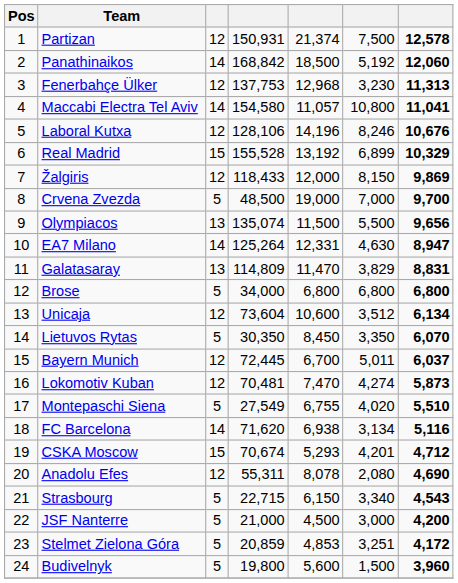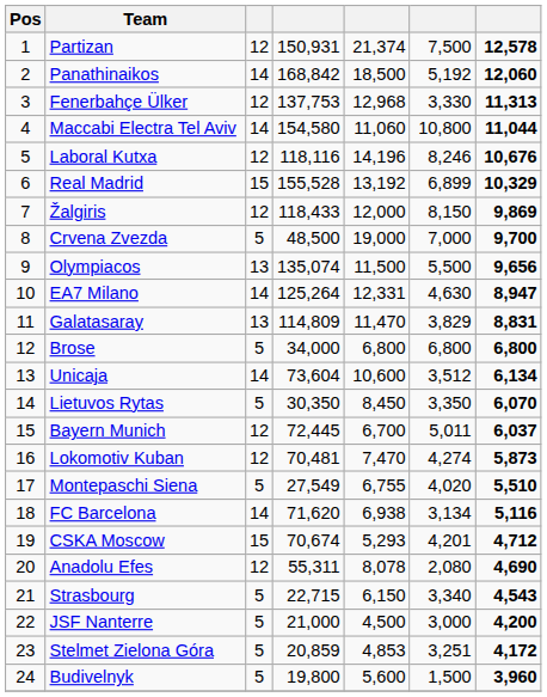 <table class="wikitable sortable" style="text-align:right; font-size:85%">
 <tr>
 <th width=20>Pos</th>
 <th width=150>Team</th>
 <th></th>
 <th width=45></th>
 <th width=45></th>
 <th width=45></th>
 <th width=45></th>
 </tr>
 <tr>
 <td align=center>1</td>
 <td align="left"> <a href='#'>Partizan</a></td>
 <td align=center>12</td>
 <td>150,931</td>
 <td>21,374</td>
 <td>7,500</td>
 <td><strong>12,578</strong></td>
 </tr>
 <tr>
 <td align=center>2</td>
 <td align="left"> <a href='#'>Panathinaikos</a></td>
 <td align=center>14</td>
 <td>168,842</td>
 <td>18,500</td>
 <td>5,192</td>
 <td><strong>12,060</strong></td>
 </tr>
 <tr>
 <td align=center>3</td>
 <td align="left"> <a href='#'>Fenerbahçe Ülker</a></td>
 <td align=center>12</td>
 <td>137,753</td>
 <td>12,968</td>
-<td>3,230</td>
+<td>3,330</td>
 <td><strong>11,313</strong></td>
 </tr>
 <tr>
 <td align=center>4</td>
 <td align="left"> <a href='#'>Maccabi Electra Tel Aviv</a></td>
 <td align=center>14</td>
 <td>154,580</td>
-<td>11,057</td>
+<td>11,060</td>
 <td>10,800</td>
-<td><strong>11,041</strong></td>
+<td><strong>11,044</strong></td>
 </tr>
 <tr>
 <td align=center>5</td>
 <td align="left"> <a href='#'>Laboral Kutxa</a></td>
 <td align=center>12</td>
-<td>128,106</td>
+<td>118,116</td>
 <td>14,196</td>
 <td>8,246</td>
 <td><strong>10,676</strong></td>
 </tr>
 <tr>
 <td align=center>6</td>
 <td align="left"> <a href='#'>Real Madrid</a></td>
 <td align=center>15</td>
 <td>155,528</td>
 <td>13,192</td>
 <td>6,899</td>
 <td><strong>10,329</strong></td>
 </tr>
 <tr>
 <td align=center>7</td>
 <td align="left"> <a href='#'>Žalgiris</a></td>
 <td align=center>12</td>
 <td>118,433</td>
 <td>12,000</td>
 <td>8,150</td>
 <td><strong>9,869</strong></td>
 </tr>
 <tr>
 <td align=center>8</td>
 <td align="left"> <a href='#'>Crvena Zvezda</a></td>
 <td align=center>5</td>
 <td>48,500</td>
 <td>19,000</td>
 <td>7,000</td>
 <td><strong>9,700</strong></td>
 </tr>
 <tr>
 <td align=center>9</td>
 <td align="left"> <a href='#'>Olympiacos</a></td>
 <td align=center>13 </td>
 <td>135,074</td>
 <td>11,500</td>
 <td>5,500</td>
 <td><strong>9,656</strong></td>
 </tr>
 <tr>
 <td align=center>10</td>
 <td align="left"> <a href='#'>EA7 Milano</a></td>
 <td align=center>14</td>
 <td>125,264</td>
 <td>12,331</td>
 <td>4,630</td>
 <td><strong>8,947</strong></td>
 </tr>
 <tr>
 <td align=center>11</td>
 <td align="left"> <a href='#'>Galatasaray</a></td>
 <td align=center>13</td>
 <td>114,809</td>
 <td>11,470</td>
 <td>3,829</td>
 <td><strong>8,831</strong></td>
 </tr>
 <tr>
 <td align=center>12</td>
 <td align="left"> <a href='#'>Brose</a></td>
 <td align=center>5</td>
 <td>34,000</td>
 <td>6,800</td>
 <td>6,800</td>
 <td><strong>6,800</strong></td>
 </tr>
 <tr>
 <td align=center>13</td>
 <td align="left"> <a href='#'>Unicaja</a></td>
-<td align=center>12</td>
+<td align=center>14</td>
 <td>73,604</td>
 <td>10,600</td>
 <td>3,512</td>
 <td><strong>6,134</strong></td>
 </tr>
 <tr>
 <td align=center>14</td>
 <td align="left"> <a href='#'>Lietuvos Rytas</a></td>
 <td align=center>5</td>
 <td>30,350</td>
 <td>8,450</td>
 <td>3,350</td>
 <td><strong>6,070</strong></td>
 </tr>
 <tr>
 <td align=center>15</td>
 <td align="left"> <a href='#'>Bayern Munich</a></td>
 <td align=center>12</td>
 <td>72,445</td>
 <td>6,700</td>
 <td>5,011</td>
 <td><strong>6,037</strong></td>
 </tr>
 <tr>
 <td align=center>16</td>
 <td align="left"> <a href='#'>Lokomotiv Kuban</a></td>
 <td align=center>12</td>
 <td>70,481</td>
 <td>7,470</td>
 <td>4,274</td>
 <td><strong>5,873</strong></td>
 </tr>
 <tr>
 <td align=center>17</td>
 <td align="left"> <a href='#'>Montepaschi Siena</a></td>
 <td align=center>5</td>
 <td>27,549</td>
 <td>6,755</td>
 <td>4,020</td>
 <td><strong>5,510</strong></td>
 </tr>
 <tr>
 <td align=center>18</td>
 <td align="left"> <a href='#'>FC Barcelona</a></td>
 <td align=center>14</td>
 <td>71,620</td>
 <td>6,938</td>
 <td>3,134</td>
 <td><strong>5,116</strong></td>
 </tr>
 <tr>
 <td align=center>19</td>
 <td align="left"> <a href='#'>CSKA Moscow</a></td>
 <td align=center>15</td>
 <td>70,674</td>
 <td>5,293</td>
 <td>4,201</td>
 <td><strong>4,712</strong></td>
 </tr>
 <tr>
 <td align=center>20</td>
 <td align="left"> <a href='#'>Anadolu Efes</a></td>
 <td align=center>12</td>
 <td>55,311</td>
 <td>8,078</td>
 <td>2,080</td>
 <td><strong>4,690</strong></td>
 </tr>
 <tr>
 <td align=center>21</td>
 <td align="left"> <a href='#'>Strasbourg</a></td>
 <td align=center>5</td>
 <td>22,715</td>
 <td>6,150</td>
 <td>3,340</td>
 <td><strong>4,543</strong></td>
 </tr>
 <tr>
 <td align=center>22</td>
 <td align="left"> <a href='#'>JSF Nanterre</a></td>
 <td align=center>5</td>
 <td>21,000</td>
 <td>4,500</td>
 <td>3,000</td>
 <td><strong>4,200</strong></td>
 </tr>
 <tr>
 <td align=center>23</td>
 <td align="left"> <a href='#'>Stelmet Zielona Góra</a></td>
 <td align=center>5</td>
 <td>20,859</td>
 <td>4,853</td>
 <td>3,251</td>
 <td><strong>4,172</strong></td>
 </tr>
 <tr>
 <td align=center>24</td>
 <td align="left"> <a href='#'>Budivelnyk</a></td>
 <td align=center>5</td>
 <td>19,800</td>
 <td>5,600</td>
 <td>1,500</td>
 <td><strong>3,960</strong></td>
 </tr>
 <tr>
 </tr>
 </table>
